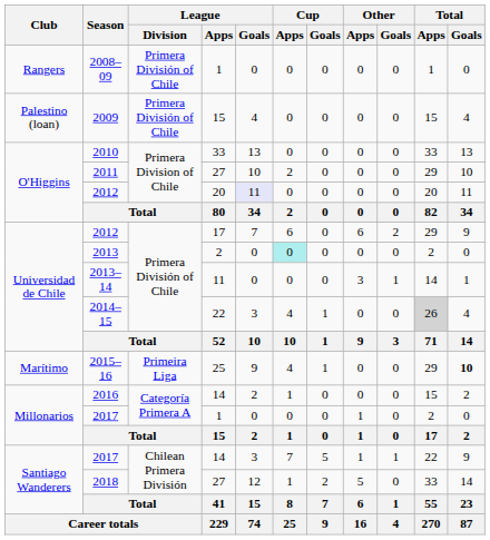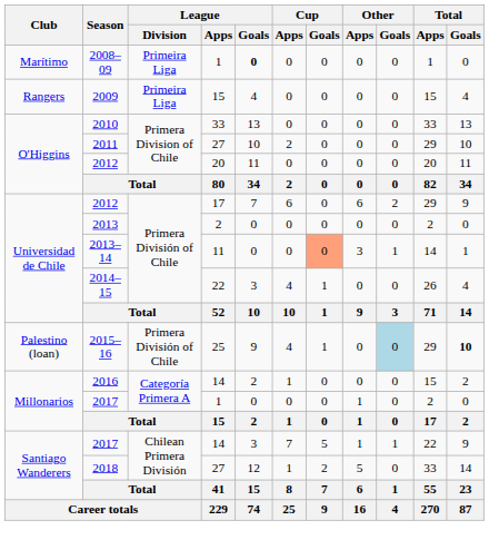 <table class="wikitable" style="text-align: center">
 <tr>
 <th rowspan="2">Club</th>
 <th rowspan="2">Season</th>
 <th colspan="3">League</th>
 <th colspan="2">Cup</th>
 <th colspan="2">Other</th>
 <th colspan="2">Total</th>
 </tr>
 <tr>
 <th>Division</th>
 <th>Apps</th>
 <th>Goals</th>
 <th>Apps</th>
 <th>Goals</th>
 <th>Apps</th>
 <th>Goals</th>
 <th>Apps</th>
 <th>Goals</th>
 </tr>
 <tr>
-<td><a href='#'>Rangers</a></td>
+<td><a href='#'>Marítimo</a></td>
 <td><a href='#'>2008–09</a></td>
-<td><a href='#'>Primera División of Chile</a></td>
+<td><a href='#'>Primeira Liga</a></td>
 <td>1</td>
-<td>0</td>
+<td><strong>0</strong></td>
 <td>0</td>
 <td>0</td>
 <td>0</td>
 <td>0</td>
 <td>1</td>
 <td>0</td>
 </tr>
 <tr>
-<td><a href='#'>Palestino</a> (loan)</td>
+<td><a href='#'>Rangers</a></td>
 <td><a href='#'>2009</a></td>
-<td><a href='#'>Primera División of Chile</a></td>
+<td><a href='#'>Primeira Liga</a></td>
 <td>15</td>
 <td>4</td>
 <td>0</td>
 <td>0</td>
 <td>0</td>
 <td>0</td>
 <td>15</td>
 <td>4</td>
 </tr>
 <tr>
 <td rowspan="4"><a href='#'>O'Higgins</a></td>
 <td><a href='#'>2010</a></td>
 <td rowspan="3">Primera Division of Chile</td>
 <td>33</td>
 <td>13</td>
 <td>0</td>
 <td>0</td>
 <td>0</td>
 <td>0</td>
 <td>33</td>
 <td>13</td>
 </tr>
 <tr>
 <td><a href='#'>2011</a></td>
 <td>27</td>
 <td>10</td>
 <td>2</td>
 <td>0</td>
 <td>0</td>
 <td>0</td>
 <td>29</td>
 <td>10</td>
 </tr>
 <tr>
 <td><a href='#'>2012</a></td>
 <td>20</td>
-<td style="background: lavender;">11</td>
+<td>11</td>
 <td>0</td>
 <td>0</td>
 <td>0</td>
 <td>0</td>
 <td>20</td>
 <td>11</td>
 </tr>
 <tr>
 <th colspan="2">Total</th>
 <th>80</th>
 <th>34</th>
 <th>2</th>
 <th>0</th>
 <th>0</th>
 <th>0</th>
 <th>82</th>
 <th>34</th>
 </tr>
 <tr>
 <td rowspan="5"><a href='#'>Universidad de Chile</a></td>
 <td><a href='#'>2012</a></td>
 <td rowspan="4">Primera División of Chile</td>
 <td>17</td>
 <td>7</td>
 <td>6</td>
 <td>0</td>
 <td>6</td>
 <td>2</td>
 <td>29</td>
 <td>9</td>
 </tr>
 <tr>
 <td><a href='#'>2013</a></td>
 <td>2</td>
 <td>0</td>
-<td style="background: paleturquoise;">0</td>
+<td>0</td>
 <td>0</td>
 <td>0</td>
 <td>0</td>
 <td>2</td>
 <td>0</td>
 </tr>
 <tr>
 <td><a href='#'>2013–14</a></td>
 <td>11</td>
 <td>0</td>
 <td>0</td>
-<td>0</td>
+<td style="background: lightsalmon;">0</td>
 <td>3</td>
 <td>1</td>
 <td>14</td>
 <td>1</td>
 </tr>
 <tr>
 <td><a href='#'>2014–15</a></td>
 <td>22</td>
 <td>3</td>
 <td>4</td>
 <td>1</td>
 <td>0</td>
 <td>0</td>
-<td style="background: lightgrey;">26</td>
+<td>26</td>
 <td>4</td>
 </tr>
 <tr>
 <th colspan="2">Total</th>
 <th>52</th>
 <th>10</th>
 <th>10</th>
 <th>1</th>
 <th>9</th>
 <th>3</th>
 <th>71</th>
 <th>14</th>
 </tr>
 <tr>
-<td><a href='#'>Marítimo</a></td>
+<td><a href='#'>Palestino</a> (loan)</td>
 <td><a href='#'>2015–16</a></td>
-<td><a href='#'>Primeira Liga</a></td>
+<td>Primera División of Chile</td>
 <td>25</td>
 <td>9</td>
 <td>4</td>
 <td>1</td>
 <td>0</td>
-<td>0</td>
+<td style="background: lightblue;">0</td>
 <td>29</td>
 <td><strong>10</strong></td>
 </tr>
 <tr>
 <td rowspan="3"><a href='#'>Millonarios</a></td>
 <td><a href='#'>2016</a></td>
 <td rowspan="2"><a href='#'>Categoría Primera A</a></td>
 <td>14</td>
 <td>2</td>
 <td>1</td>
 <td>0</td>
 <td>0</td>
 <td>0</td>
 <td>15</td>
 <td>2</td>
 </tr>
 <tr>
 <td><a href='#'>2017</a></td>
 <td>1</td>
 <td>0</td>
 <td>0</td>
 <td>0</td>
 <td>1</td>
 <td>0</td>
 <td>2</td>
 <td>0</td>
 </tr>
 <tr>
 <th colspan="2">Total</th>
 <th>15</th>
 <th>2</th>
 <th>1</th>
 <th>0</th>
 <th>1</th>
 <th>0</th>
 <th>17</th>
 <th>2</th>
 </tr>
 <tr>
 <td rowspan="3"><a href='#'>Santiago Wanderers</a></td>
 <td><a href='#'>2017</a></td>
 <td rowspan="2">Chilean Primera División</td>
 <td>14</td>
 <td>3</td>
 <td>7</td>
 <td>5</td>
 <td>1</td>
 <td>1</td>
 <td>22</td>
 <td>9</td>
 </tr>
 <tr>
 <td><a href='#'>2018</a></td>
 <td>27</td>
 <td>12</td>
 <td>1</td>
 <td>2</td>
 <td>5</td>
 <td>0</td>
 <td>33</td>
 <td>14</td>
 </tr>
 <tr>
 <th colspan="2">Total</th>
 <th>41</th>
 <th>15</th>
 <th>8</th>
 <th>7</th>
 <th>6</th>
 <th>1</th>
 <th>55</th>
 <th>23</th>
 </tr>
 <tr>
 <th colspan="3">Career totals</th>
 <th>229</th>
 <th>74</th>
 <th>25</th>
 <th>9</th>
 <th>16</th>
 <th>4</th>
 <th>270</th>
 <th>87</th>
 </tr>
 </table>
